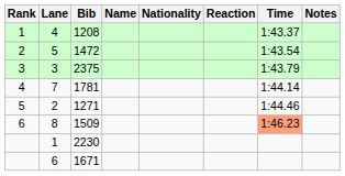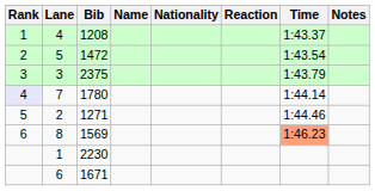 <table class="wikitable sortable" style="text-align:center">
 <tr>
 <th>Rank</th>
 <th>Lane</th>
 <th>Bib</th>
 <th>Name</th>
 <th>Nationality</th>
 <th>Reaction</th>
 <th>Time</th>
 <th>Notes</th>
 </tr>
 <tr bgcolor=ccffcc>
 <td>1</td>
 <td>4</td>
 <td>1208</td>
 <td align=left></td>
 <td align=left></td>
 <td></td>
 <td>1:43.37</td>
 <td><strong></strong></td>
 </tr>
 <tr bgcolor=ccffcc>
 <td>2</td>
 <td>5</td>
 <td>1472</td>
 <td align=left></td>
 <td align=left></td>
 <td></td>
 <td>1:43.54</td>
 <td><strong></strong></td>
 </tr>
 <tr bgcolor=ccffcc>
 <td>3</td>
 <td>3</td>
 <td>2375</td>
 <td align=left></td>
 <td align=left></td>
 <td></td>
 <td>1:43.79</td>
 <td><strong></strong></td>
 </tr>
 <tr>
-<td>4</td>
+<td style="background: lavender;">4</td>
 <td>7</td>
-<td>1781</td>
+<td>1780</td>
 <td align=left></td>
 <td align=left></td>
 <td></td>
 <td>1:44.14</td>
 <td></td>
 </tr>
 <tr>
 <td>5</td>
 <td>2</td>
 <td>1271</td>
 <td align=left></td>
 <td align=left></td>
 <td></td>
 <td>1:44.46</td>
 <td></td>
 </tr>
 <tr>
 <td>6</td>
 <td>8</td>
-<td>1509</td>
+<td>1569</td>
 <td align=left></td>
 <td align=left></td>
 <td></td>
 <td style="background: lightsalmon;">1:46.23</td>
 <td></td>
 </tr>
 <tr>
 <td></td>
 <td>1</td>
 <td>2230</td>
 <td align=left></td>
 <td align=left></td>
 <td></td>
 <td></td>
 <td><strong></strong></td>
 </tr>
 <tr>
 <td></td>
 <td>6</td>
 <td>1671</td>
 <td align=left></td>
 <td align=left></td>
 <td></td>
 <td></td>
 <td><strong></strong></td>
 </tr>
 </table>
